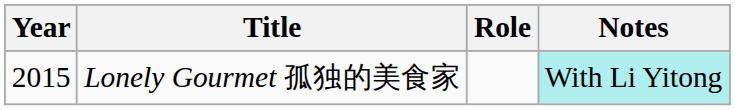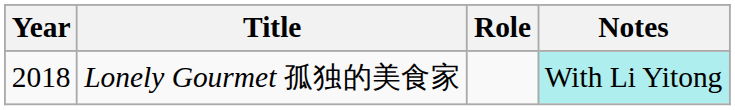 <table class="wikitable">
 <tr>
 <th>Year</th>
 <th>Title</th>
 <th>Role</th>
 <th>Notes</th>
 </tr>
 <tr>
-<td>2015</td>
+<td>2018</td>
 <td><em>Lonely Gourmet</em> 孤独的美食家</td>
 <td></td>
 <td style="background: paleturquoise;">With Li Yitong</td>
 </tr>
 </table>
